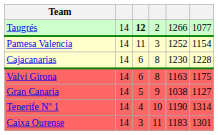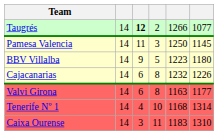 <table class="wikitable" style="text-align:center;">
 <tr>
 <th width=175>Team</th>
 <th width=20></th>
 <th width=20></th>
 <th width=20></th>
 <th width=20></th>
 <th width=20></th>
 </tr>
 <tr bgcolor=#ccffcc style="border-bottom:3px solid green;">
 <td align=left><a href='#'>Taugrés</a></td>
 <td>14</td>
 <td><strong>12</strong></td>
 <td>2</td>
 <td>1266</td>
 <td>1077</td>
 </tr>
 <tr bgcolor=#ffffcc>
 <td align=left><a href='#'>Pamesa Valencia</a></td>
 <td>14</td>
 <td>11</td>
 <td>3</td>
-<td>1252</td>
-<td>1154</td>
+<td>1250</td>
+<td>1145</td>
+</tr>
+<tr bgcolor=#ffffcc>
+<td align=left><a href='#'>BBV Villalba</a></td>
+<td>14</td>
+<td>9</td>
+<td>5</td>
+<td>1223</td>
+<td>1180</td>
 </tr>
 <tr bgcolor=#ffffcc style="border-bottom:3px solid green;">
 <td align=left><a href='#'>Cajacanarias</a></td>
 <td>14</td>
 <td>6</td>
 <td>8</td>
-<td>1230</td>
-<td>1228</td>
+<td>1232</td>
+<td>1226</td>
 </tr>
 <tr bgcolor=#ff6666>
 <td align=left><a href='#'>Valvi Girona</a></td>
 <td>14</td>
 <td>6</td>
 <td>8</td>
 <td>1163</td>
-<td>1175</td>
-</tr>
-<tr bgcolor=#ff6666>
-<td align=left><a href='#'>Gran Canaria</a></td>
-<td>14</td>
-<td>5</td>
-<td>9</td>
-<td>1038</td>
-<td>1127</td>
+<td>1177</td>
 </tr>
 <tr bgcolor=#ff6666>
 <td align=left><a href='#'>Tenerife Nº 1</a></td>
 <td>14</td>
 <td>4</td>
 <td>10</td>
-<td>1190</td>
+<td>1168</td>
 <td>1314</td>
 </tr>
 <tr bgcolor=#ff6666>
 <td align=left><a href='#'>Caixa Ourense</a></td>
 <td>14</td>
 <td>3</td>
 <td>11</td>
 <td>1183</td>
-<td>1301</td>
+<td>1310</td>
 </tr>
 </table>
